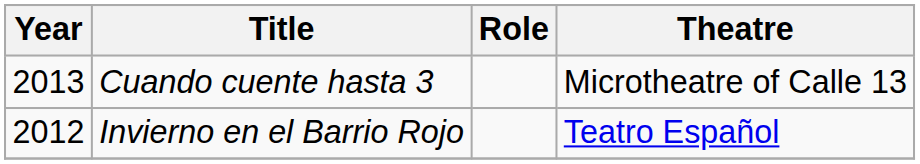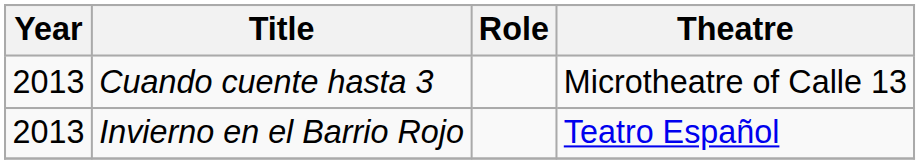 <table class="wikitable">
 <tr>
 </tr>
 <tr>
 <th>Year</th>
 <th>Title</th>
 <th>Role</th>
 <th>Theatre</th>
 </tr>
 <tr>
 <td>2013</td>
 <td><em>Cuando cuente hasta 3</em></td>
 <td></td>
 <td>Microtheatre of Calle 13</td>
 </tr>
 <tr>
-<td>2012</td>
+<td>2013</td>
 <td><em>Invierno en el Barrio Rojo</em></td>
 <td></td>
 <td><a href='#'>Teatro Español</a></td>
 </tr>
 <tr>
 </tr>
 </table>
